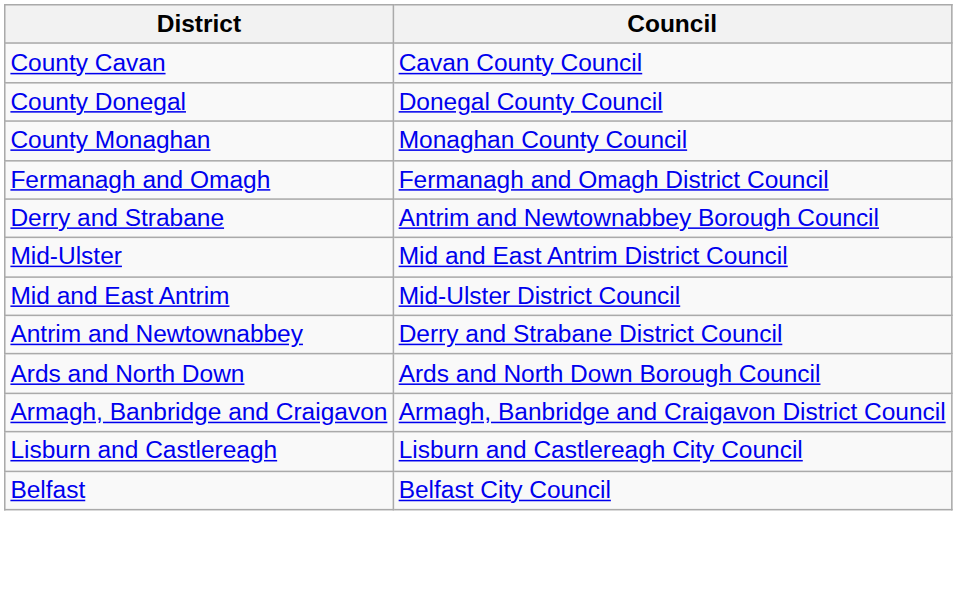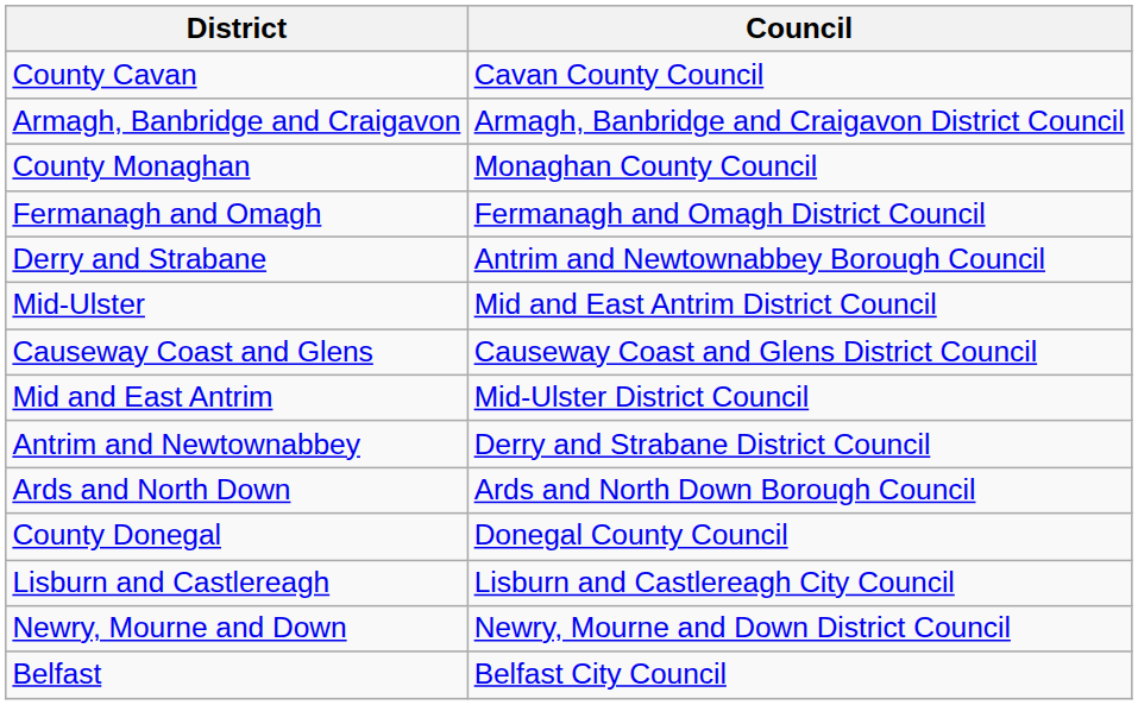 <table class="wikitable">
 <tr>
 <th>District</th>
 <th>Council</th>
 </tr>
 <tr>
 <td><a href='#'>County Cavan</a></td>
 <td><a href='#'>Cavan County Council</a></td>
 </tr>
 <tr>
-<td><a href='#'>County Donegal</a></td>
-<td><a href='#'>Donegal County Council</a></td>
+<td><a href='#'>Armagh, Banbridge and Craigavon</a></td>
+<td><a href='#'>Armagh, Banbridge and Craigavon District Council</a></td>
 </tr>
 <tr>
 <td><a href='#'>County Monaghan</a></td>
 <td><a href='#'>Monaghan County Council</a></td>
 </tr>
 <tr>
 <td><a href='#'>Fermanagh and Omagh</a></td>
 <td><a href='#'>Fermanagh and Omagh District Council</a></td>
 </tr>
 <tr>
 <td><a href='#'>Derry and Strabane</a></td>
 <td><a href='#'>Antrim and Newtownabbey Borough Council</a></td>
 </tr>
 <tr>
 <td><a href='#'>Mid-Ulster</a></td>
 <td><a href='#'>Mid and East Antrim District Council</a></td>
 </tr>
 <tr>
+<td><a href='#'>Causeway Coast and Glens</a></td>
+<td><a href='#'>Causeway Coast and Glens District Council</a></td>
+</tr>
+<tr>
 <td><a href='#'>Mid and East Antrim</a></td>
 <td><a href='#'>Mid-Ulster District Council</a></td>
 </tr>
 <tr>
 <td><a href='#'>Antrim and Newtownabbey</a></td>
 <td><a href='#'>Derry and Strabane District Council</a></td>
 </tr>
 <tr>
 <td><a href='#'>Ards and North Down</a></td>
 <td><a href='#'>Ards and North Down Borough Council</a></td>
 </tr>
 <tr>
-<td><a href='#'>Armagh, Banbridge and Craigavon</a></td>
-<td><a href='#'>Armagh, Banbridge and Craigavon District Council</a></td>
+<td><a href='#'>County Donegal</a></td>
+<td><a href='#'>Donegal County Council</a></td>
 </tr>
 <tr>
 <td><a href='#'>Lisburn and Castlereagh</a></td>
 <td><a href='#'>Lisburn and Castlereagh City Council</a></td>
 </tr>
 <tr>
+<td><a href='#'>Newry, Mourne and Down</a></td>
+<td><a href='#'>Newry, Mourne and Down District Council</a></td>
+</tr>
+<tr>
 <td><a href='#'>Belfast</a></td>
 <td><a href='#'>Belfast City Council</a></td>
 </tr>
 </table>
